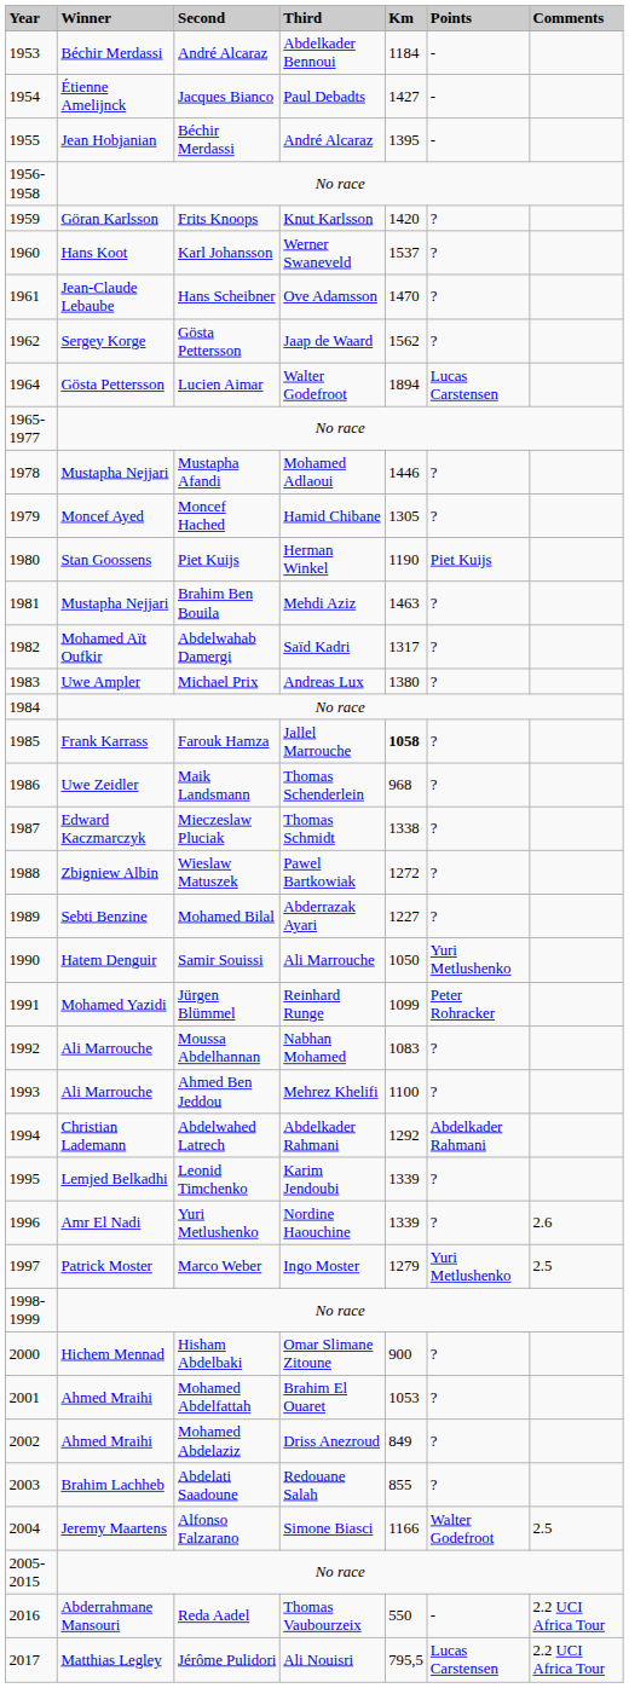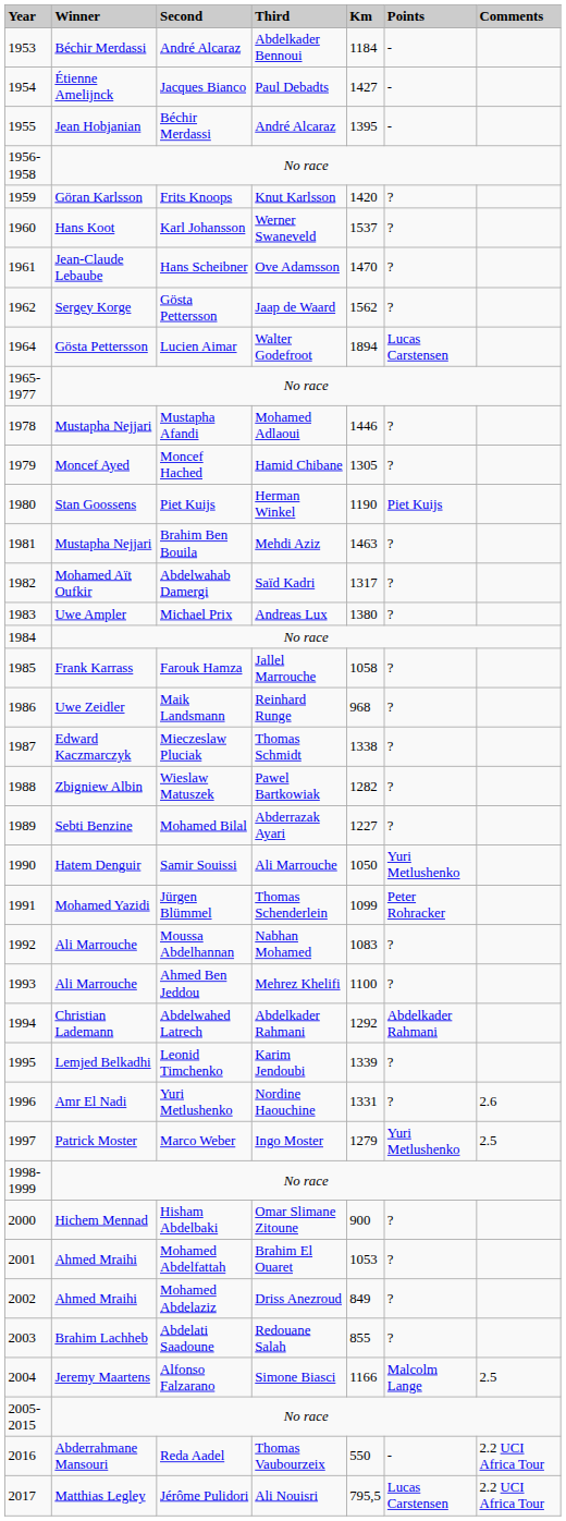 <table class="wikitable sortable" style="font-size:95%">
 <tr>
 <td style="background:#CCCCCC;color:#000000"><strong>Year</strong></td>
 <td style="background:#CCCCCC;color:#000000"><strong>Winner</strong></td>
 <td style="background:#CCCCCC;color:#000000"><strong>Second</strong></td>
 <td style="background:#CCCCCC;color:#000000"><strong>Third</strong></td>
 <td style="background:#CCCCCC;color:#000000"><strong>Km</strong></td>
 <td style="background:#CCCCCC;color:#000000"><strong>Points</strong></td>
 <td style="background:#CCCCCC;color:#000000"><strong>Comments</strong></td>
 </tr>
 <tr ---->
 <td>1953</td>
 <td> <a href='#'>Béchir Merdassi</a></td>
 <td> <a href='#'>André Alcaraz</a></td>
 <td> <a href='#'>Abdelkader Bennoui</a></td>
 <td>1184</td>
 <td>-</td>
 <td></td>
 </tr>
 <tr ---->
 <td>1954</td>
 <td> <a href='#'>Étienne Amelijnck</a></td>
 <td> <a href='#'>Jacques Bianco</a></td>
 <td> <a href='#'>Paul Debadts</a></td>
 <td>1427</td>
 <td>-</td>
 <td></td>
 </tr>
 <tr ---->
 <td>1955</td>
 <td> <a href='#'>Jean Hobjanian</a></td>
 <td> <a href='#'>Béchir Merdassi</a></td>
 <td> <a href='#'>André Alcaraz</a></td>
 <td>1395</td>
 <td>-</td>
 <td></td>
 </tr>
 <tr ---->
 <td>1956-1958</td>
 <td colspan=6; align=center><em>No race</em></td>
 </tr>
 <tr ---->
 <td>1959</td>
 <td> <a href='#'>Göran Karlsson</a></td>
 <td> <a href='#'>Frits Knoops</a></td>
 <td> <a href='#'>Knut Karlsson</a></td>
 <td>1420</td>
 <td>?</td>
 <td></td>
 </tr>
 <tr ---->
 <td>1960</td>
 <td> <a href='#'>Hans Koot</a></td>
 <td> <a href='#'>Karl Johansson</a></td>
 <td> <a href='#'>Werner Swaneveld</a></td>
 <td>1537</td>
 <td>?</td>
 <td></td>
 </tr>
 <tr ---->
 <td>1961</td>
 <td> <a href='#'>Jean-Claude Lebaube</a></td>
 <td> <a href='#'>Hans Scheibner</a></td>
 <td> <a href='#'>Ove Adamsson</a></td>
 <td>1470</td>
 <td>?</td>
 <td></td>
 </tr>
 <tr ---->
 <td>1962</td>
 <td> <a href='#'>Sergey Korge</a></td>
 <td> <a href='#'>Gösta Pettersson</a></td>
 <td> <a href='#'>Jaap de Waard</a></td>
 <td>1562</td>
 <td>?</td>
 <td></td>
 </tr>
 <tr ---->
 <td>1964</td>
 <td> <a href='#'>Gösta Pettersson</a></td>
 <td> <a href='#'>Lucien Aimar</a></td>
 <td> <a href='#'>Walter Godefroot</a></td>
 <td>1894</td>
 <td> <a href='#'>Lucas Carstensen</a></td>
 <td></td>
 </tr>
 <tr ---->
 <td>1965-1977</td>
 <td colspan=6; align=center><em>No race</em></td>
 </tr>
 <tr ---->
 <td>1978</td>
 <td> <a href='#'>Mustapha Nejjari</a></td>
 <td> <a href='#'>Mustapha Afandi</a></td>
 <td> <a href='#'>Mohamed Adlaoui</a></td>
 <td>1446</td>
 <td>?</td>
 <td></td>
 </tr>
 <tr ---->
 <td>1979</td>
 <td> <a href='#'>Moncef Ayed</a></td>
 <td> <a href='#'>Moncef Hached</a></td>
 <td> <a href='#'>Hamid Chibane</a></td>
 <td>1305</td>
 <td>?</td>
 <td></td>
 </tr>
 <tr ---->
 <td>1980</td>
 <td> <a href='#'>Stan Goossens</a></td>
 <td> <a href='#'>Piet Kuijs</a></td>
 <td> <a href='#'>Herman Winkel</a></td>
 <td>1190</td>
 <td> <a href='#'>Piet Kuijs</a></td>
 <td></td>
 </tr>
 <tr ---->
 <td>1981</td>
 <td> <a href='#'>Mustapha Nejjari</a></td>
 <td> <a href='#'>Brahim Ben Bouila</a></td>
 <td> <a href='#'>Mehdi Aziz</a></td>
 <td>1463</td>
 <td>?</td>
 <td></td>
 </tr>
 <tr ---->
 <td>1982</td>
 <td> <a href='#'>Mohamed Aït Oufkir</a></td>
 <td> <a href='#'>Abdelwahab Damergi</a></td>
 <td> <a href='#'>Saïd Kadri</a></td>
 <td>1317</td>
 <td>?</td>
 <td></td>
 </tr>
 <tr ---->
 <td>1983</td>
 <td> <a href='#'>Uwe Ampler</a></td>
 <td> <a href='#'>Michael Prix</a></td>
 <td> <a href='#'>Andreas Lux</a></td>
 <td>1380</td>
 <td>?</td>
 <td></td>
 </tr>
 <tr ---->
 <td>1984</td>
 <td colspan=6; align=center><em>No race</em></td>
 </tr>
 <tr ---->
 <td>1985</td>
 <td> <a href='#'>Frank Karrass</a></td>
 <td> <a href='#'>Farouk Hamza</a></td>
 <td> <a href='#'>Jallel Marrouche</a></td>
-<td><strong>1058</strong></td>
+<td>1058</td>
 <td>?</td>
 <td></td>
 </tr>
 <tr ---->
 <td>1986</td>
 <td> <a href='#'>Uwe Zeidler</a></td>
 <td> <a href='#'>Maik Landsmann</a></td>
-<td> <a href='#'>Thomas Schenderlein</a></td>
+<td> <a href='#'>Reinhard Runge</a></td>
 <td>968</td>
 <td>?</td>
 <td></td>
 </tr>
 <tr ---->
 <td>1987</td>
 <td> <a href='#'>Edward Kaczmarczyk</a></td>
 <td> <a href='#'>Mieczeslaw Pluciak</a></td>
 <td> <a href='#'>Thomas Schmidt</a></td>
 <td>1338</td>
 <td>?</td>
 <td></td>
 </tr>
 <tr ---->
 <td>1988</td>
 <td> <a href='#'>Zbigniew Albin</a></td>
 <td> <a href='#'>Wieslaw Matuszek</a></td>
 <td> <a href='#'>Pawel Bartkowiak</a></td>
-<td>1272</td>
+<td>1282</td>
 <td>?</td>
 <td></td>
 </tr>
 <tr ---->
 <td>1989</td>
 <td> <a href='#'>Sebti Benzine</a></td>
 <td> <a href='#'>Mohamed Bilal</a></td>
 <td> <a href='#'>Abderrazak Ayari</a></td>
 <td>1227</td>
 <td>?</td>
 <td></td>
 </tr>
 <tr ---->
 <td>1990</td>
 <td> <a href='#'>Hatem Denguir</a></td>
 <td> <a href='#'>Samir Souissi</a></td>
 <td> <a href='#'>Ali Marrouche</a></td>
 <td>1050</td>
 <td> <a href='#'>Yuri Metlushenko</a></td>
 <td></td>
 </tr>
 <tr ---->
 <td>1991</td>
 <td> <a href='#'>Mohamed Yazidi</a></td>
 <td> <a href='#'>Jürgen Blümmel</a></td>
-<td> <a href='#'>Reinhard Runge</a></td>
+<td> <a href='#'>Thomas Schenderlein</a></td>
 <td>1099</td>
 <td> <a href='#'>Peter Rohracker</a></td>
 <td></td>
 </tr>
 <tr ---->
 <td>1992</td>
 <td> <a href='#'>Ali Marrouche</a></td>
 <td> <a href='#'>Moussa Abdelhannan</a></td>
 <td> <a href='#'>Nabhan Mohamed</a></td>
 <td>1083</td>
 <td>?</td>
 <td></td>
 </tr>
 <tr ---->
 <td>1993</td>
 <td> <a href='#'>Ali Marrouche</a></td>
 <td> <a href='#'>Ahmed Ben Jeddou</a></td>
 <td> <a href='#'>Mehrez Khelifi</a></td>
 <td>1100</td>
 <td>?</td>
 <td></td>
 </tr>
 <tr ---->
 <td>1994</td>
 <td> <a href='#'>Christian Lademann</a></td>
 <td> <a href='#'>Abdelwahed Latrech</a></td>
 <td> <a href='#'>Abdelkader Rahmani</a></td>
 <td>1292</td>
 <td> <a href='#'>Abdelkader Rahmani</a></td>
 <td></td>
 </tr>
 <tr ---->
 <td>1995</td>
 <td> <a href='#'>Lemjed Belkadhi</a></td>
 <td> <a href='#'>Leonid Timchenko</a></td>
 <td> <a href='#'>Karim Jendoubi</a></td>
 <td>1339</td>
 <td>?</td>
 <td></td>
 </tr>
 <tr ---->
 <td>1996</td>
 <td> <a href='#'>Amr El Nadi</a></td>
 <td> <a href='#'>Yuri Metlushenko</a></td>
 <td> <a href='#'>Nordine Haouchine</a></td>
-<td>1339</td>
+<td>1331</td>
 <td>?</td>
 <td>2.6</td>
 </tr>
 <tr ---->
 <td>1997</td>
 <td> <a href='#'>Patrick Moster</a></td>
 <td> <a href='#'>Marco Weber</a></td>
 <td> <a href='#'>Ingo Moster</a></td>
 <td>1279</td>
 <td> <a href='#'>Yuri Metlushenko</a></td>
 <td>2.5</td>
 </tr>
 <tr ---->
 <td>1998-1999</td>
 <td colspan=6; align=center><em>No race</em></td>
 </tr>
 <tr ---->
 <td>2000</td>
 <td> <a href='#'>Hichem Mennad</a></td>
 <td> <a href='#'>Hisham Abdelbaki</a></td>
 <td> <a href='#'>Omar Slimane Zitoune</a></td>
 <td>900</td>
 <td>?</td>
 <td></td>
 </tr>
 <tr ---->
 <td>2001</td>
 <td> <a href='#'>Ahmed Mraihi</a></td>
 <td> <a href='#'>Mohamed Abdelfattah</a></td>
 <td> <a href='#'>Brahim El Ouaret</a></td>
 <td>1053</td>
 <td>?</td>
 <td></td>
 </tr>
 <tr ---->
 <td>2002</td>
 <td> <a href='#'>Ahmed Mraihi</a></td>
 <td> <a href='#'>Mohamed Abdelaziz</a></td>
 <td> <a href='#'>Driss Anezroud</a></td>
 <td>849</td>
 <td>?</td>
 <td></td>
 </tr>
 <tr ---->
 <td>2003</td>
 <td> <a href='#'>Brahim Lachheb</a></td>
 <td> <a href='#'>Abdelati Saadoune</a></td>
 <td> <a href='#'>Redouane Salah</a></td>
 <td>855</td>
 <td>?</td>
 <td></td>
 </tr>
 <tr ---->
 <td>2004</td>
 <td> <a href='#'>Jeremy Maartens</a></td>
 <td> <a href='#'>Alfonso Falzarano</a></td>
 <td> <a href='#'>Simone Biasci</a></td>
 <td>1166</td>
-<td> <a href='#'>Walter Godefroot</a></td>
+<td> <a href='#'>Malcolm Lange</a></td>
 <td>2.5</td>
 </tr>
 <tr ---->
 <td>2005-2015</td>
 <td colspan=6; align=center><em>No race</em></td>
 </tr>
 <tr ---->
 <td>2016</td>
 <td> <a href='#'>Abderrahmane Mansouri</a></td>
 <td> <a href='#'>Reda Aadel</a></td>
 <td> <a href='#'>Thomas Vaubourzeix</a></td>
 <td>550</td>
 <td>-</td>
 <td>2.2 <a href='#'>UCI Africa Tour</a></td>
 </tr>
 <tr>
 <td>2017</td>
 <td> <a href='#'>Matthias Legley</a></td>
 <td> <a href='#'>Jérôme Pulidori</a></td>
 <td> <a href='#'>Ali Nouisri</a></td>
 <td>795,5</td>
 <td> <a href='#'>Lucas Carstensen</a></td>
 <td>2.2 <a href='#'>UCI Africa Tour</a></td>
 </tr>
 </table>
